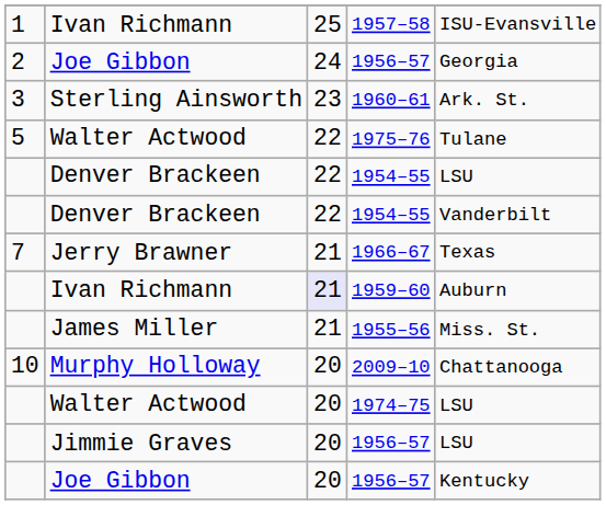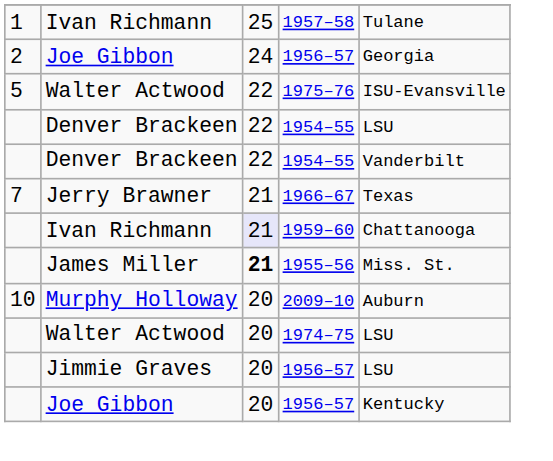 <table class="wikitable">
 <tr>
 </tr>
 <tr>
 <td>1</td>
 <td>Ivan Richmann</td>
 <td>25</td>
 <td style="font-size:80%;"><a href='#'>1957–58</a></td>
-<td style="font-size:80%;">ISU-Evansville</td>
+<td style="font-size:80%;">Tulane</td>
 </tr>
 <tr>
 <td>2</td>
 <td><a href='#'>Joe Gibbon</a></td>
 <td>24</td>
 <td style="font-size:80%;"><a href='#'>1956–57</a></td>
 <td style="font-size:80%;">Georgia</td>
 </tr>
 <tr>
-<td>3</td>
-<td>Sterling Ainsworth</td>
-<td>23</td>
-<td style="font-size:80%;"><a href='#'>1960–61</a></td>
-<td style="font-size:80%;">Ark. St.</td>
-</tr>
-<tr>
 <td>5</td>
 <td>Walter Actwood</td>
 <td>22</td>
 <td style="font-size:80%;"><a href='#'>1975–76</a></td>
-<td style="font-size:80%;">Tulane</td>
+<td style="font-size:80%;">ISU-Evansville</td>
 </tr>
 <tr>
 <td></td>
 <td>Denver Brackeen</td>
 <td>22</td>
 <td style="font-size:80%;"><a href='#'>1954–55</a></td>
 <td style="font-size:80%;">LSU</td>
 </tr>
 <tr>
 <td></td>
 <td>Denver Brackeen</td>
 <td>22</td>
 <td style="font-size:80%;"><a href='#'>1954–55</a></td>
 <td style="font-size:80%;">Vanderbilt</td>
 </tr>
 <tr>
 <td>7</td>
 <td>Jerry Brawner</td>
 <td>21</td>
 <td style="font-size:80%;"><a href='#'>1966–67</a></td>
 <td style="font-size:80%;">Texas</td>
 </tr>
 <tr>
 <td></td>
 <td>Ivan Richmann</td>
 <td style="background: lavender;">21</td>
 <td style="font-size:80%;"><a href='#'>1959–60</a></td>
-<td style="font-size:80%;">Auburn</td>
+<td style="font-size:80%;">Chattanooga</td>
 </tr>
 <tr>
 <td></td>
 <td>James Miller</td>
-<td>21</td>
+<td><strong>21</strong></td>
 <td style="font-size:80%;"><a href='#'>1955–56</a></td>
 <td style="font-size:80%;">Miss. St.</td>
 </tr>
 <tr>
 <td>10</td>
 <td><a href='#'>Murphy Holloway</a></td>
 <td>20</td>
 <td style="font-size:80%;"><a href='#'>2009–10</a></td>
-<td style="font-size:80%;">Chattanooga</td>
+<td style="font-size:80%;">Auburn</td>
 </tr>
 <tr>
 <td></td>
 <td>Walter Actwood</td>
 <td>20</td>
 <td style="font-size:80%;"><a href='#'>1974–75</a></td>
 <td style="font-size:80%;">LSU</td>
 </tr>
 <tr>
 <td></td>
 <td>Jimmie Graves</td>
 <td>20</td>
 <td style="font-size:80%;"><a href='#'>1956–57</a></td>
 <td style="font-size:80%;">LSU</td>
 </tr>
 <tr>
 <td></td>
 <td><a href='#'>Joe Gibbon</a></td>
 <td>20</td>
 <td style="font-size:80%;"><a href='#'>1956–57</a></td>
 <td style="font-size:80%;">Kentucky</td>
 </tr>
 </table>
